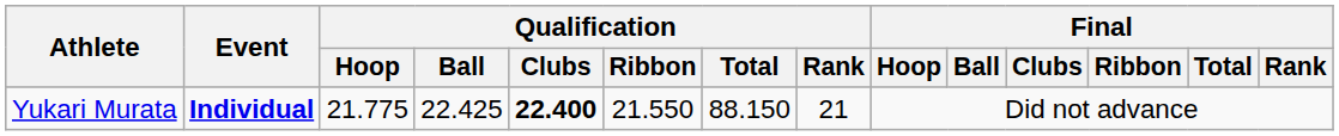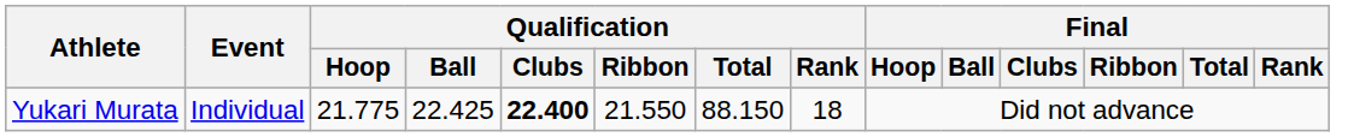 <table class=wikitable style="font-size:90%">
 <tr>
 <th rowspan="2">Athlete</th>
 <th rowspan="2">Event</th>
 <th colspan=6>Qualification</th>
 <th colspan=6>Final</th>
 </tr>
 <tr style="font-size:95%">
 <th>Hoop</th>
 <th>Ball</th>
 <th>Clubs</th>
 <th>Ribbon</th>
 <th>Total</th>
 <th>Rank</th>
 <th>Hoop</th>
 <th>Ball</th>
 <th>Clubs</th>
 <th>Ribbon</th>
 <th>Total</th>
 <th>Rank</th>
 </tr>
 <tr align=center>
 <td align=left><a href='#'>Yukari Murata</a></td>
-<td align=left><strong><a href='#'>Individual</a></strong></td>
+<td align=left><a href='#'>Individual</a></td>
 <td>21.775</td>
 <td>22.425</td>
 <td><strong>22.400</strong></td>
 <td>21.550</td>
 <td>88.150</td>
-<td>21</td>
+<td>18</td>
 <td colspan=6>Did not advance</td>
 </tr>
 </table>
